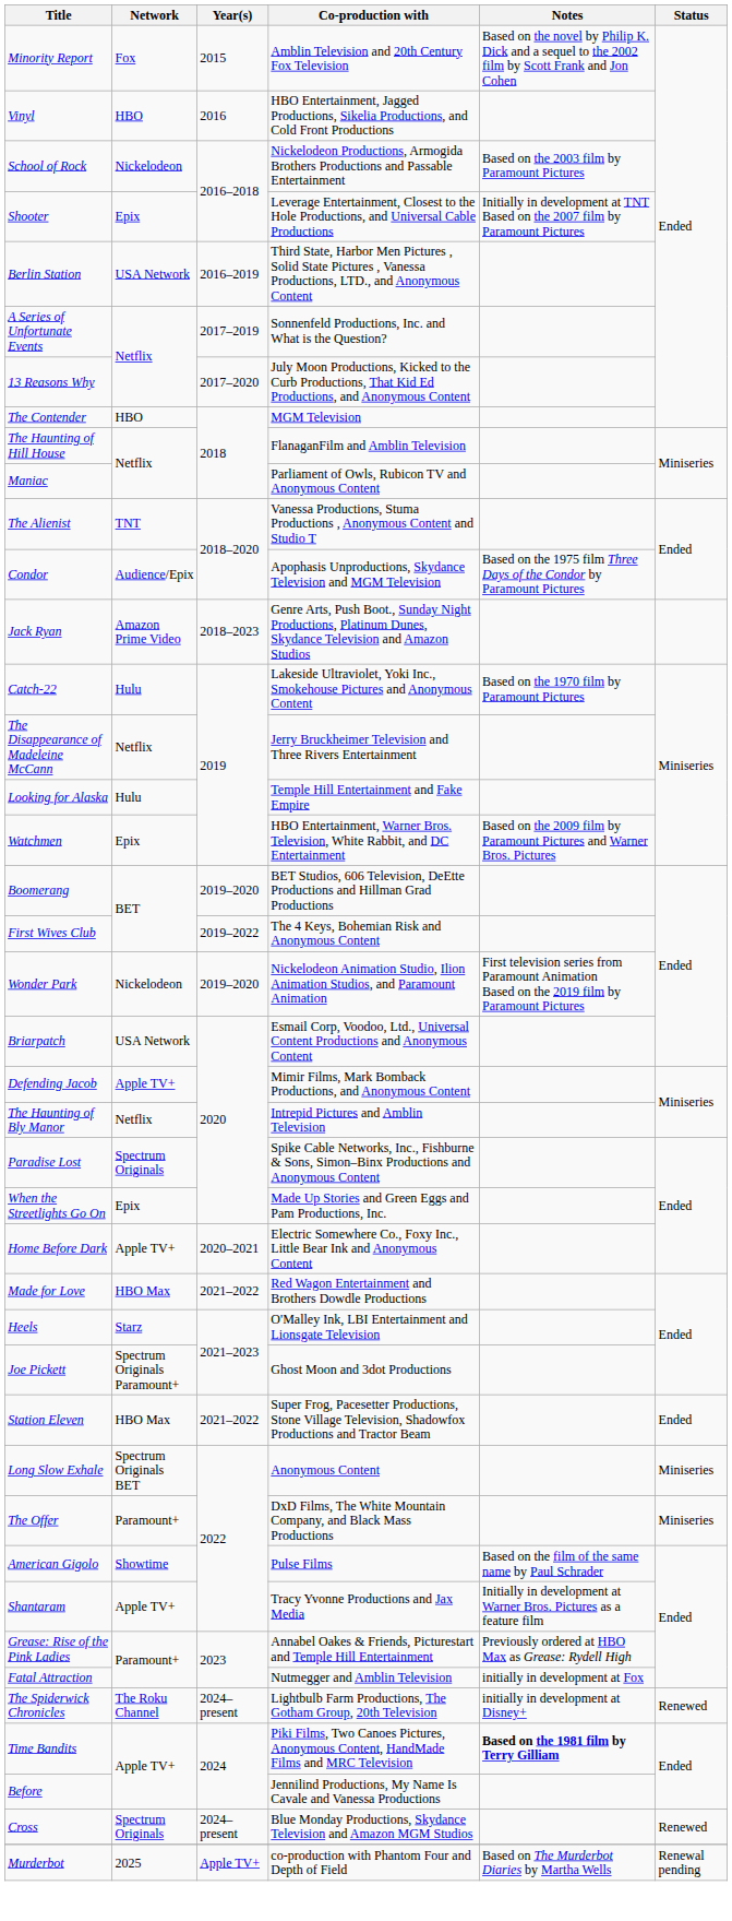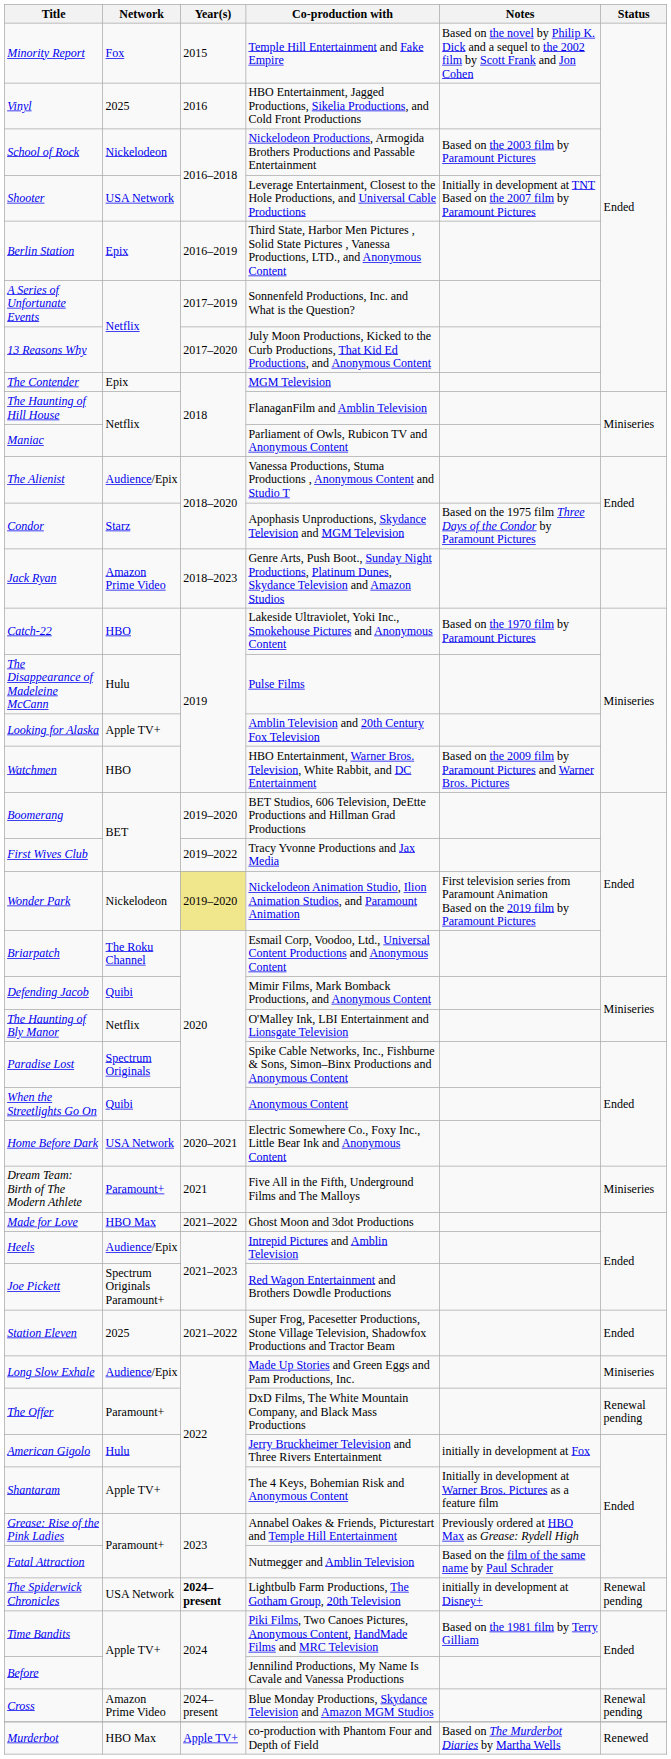 <table class="wikitable sortable" style="width:100%;">
 <tr>
 <th style="width:15%;">Title</th>
 <th style="width:10%;">Network</th>
 <th style="width:10%;">Year(s)</th>
 <th style="width:30%;">Co-production with</th>
 <th style="width:25%;">Notes</th>
 <th style="width:10%;">Status</th>
 </tr>
 <tr>
 <td><em><a href='#'>Minority Report</a></em></td>
 <td><a href='#'>Fox</a></td>
 <td>2015</td>
-<td><a href='#'>Amblin Television</a> and <a href='#'>20th Century Fox Television</a></td>
+<td><a href='#'>Temple Hill Entertainment</a> and <a href='#'>Fake Empire</a></td>
 <td>Based on <a href='#'>the novel</a> by <a href='#'>Philip K. Dick</a> and a sequel to <a href='#'>the 2002 film</a> by <a href='#'>Scott Frank</a> and <a href='#'>Jon Cohen</a></td>
 <td rowspan="8">Ended</td>
 </tr>
 <tr>
 <td><em><a href='#'>Vinyl</a></em></td>
-<td><a href='#'>HBO</a></td>
+<td>2025</td>
 <td>2016</td>
 <td>HBO Entertainment, Jagged Productions, <a href='#'>Sikelia Productions</a>, and Cold Front Productions</td>
 <td></td>
 </tr>
 <tr>
 <td><em><a href='#'>School of Rock</a></em></td>
 <td><a href='#'>Nickelodeon</a></td>
 <td rowspan="2">2016–2018</td>
 <td><a href='#'>Nickelodeon Productions</a>, Armogida Brothers Productions and Passable Entertainment</td>
 <td>Based on <a href='#'>the 2003 film</a> by <a href='#'>Paramount Pictures</a></td>
 </tr>
 <tr>
 <td><em><a href='#'>Shooter</a></em></td>
-<td><a href='#'>Epix</a></td>
+<td><a href='#'>USA Network</a></td>
 <td>Leverage Entertainment, Closest to the Hole Productions, and <a href='#'>Universal Cable Productions</a></td>
 <td>Initially in development at <a href='#'>TNT</a><br>Based on <a href='#'>the 2007 film</a> by <a href='#'>Paramount Pictures</a></td>
 </tr>
 <tr>
 <td><em><a href='#'>Berlin Station</a></em></td>
-<td><a href='#'>USA Network</a></td>
+<td><a href='#'>Epix</a></td>
 <td>2016–2019</td>
 <td>Third State, Harbor Men Pictures , Solid State Pictures , Vanessa Productions, LTD., and <a href='#'>Anonymous Content</a></td>
 <td></td>
 </tr>
 <tr>
 <td><em><a href='#'>A Series of Unfortunate Events</a></em></td>
 <td rowspan="2"><a href='#'>Netflix</a></td>
 <td>2017–2019</td>
 <td>Sonnenfeld Productions, Inc. and What is the Question?</td>
 <td></td>
 </tr>
 <tr>
 <td><em><a href='#'>13 Reasons Why</a></em></td>
 <td>2017–2020</td>
 <td>July Moon Productions, Kicked to the Curb Productions, <a href='#'>That Kid Ed Productions</a>, and <a href='#'>Anonymous Content</a></td>
 <td></td>
 </tr>
 <tr>
 <td><em><a href='#'>The Contender</a></em></td>
-<td>HBO</td>
+<td>Epix</td>
 <td rowspan="3">2018</td>
 <td><a href='#'>MGM Television</a></td>
 <td></td>
 </tr>
 <tr>
 <td><em><a href='#'>The Haunting of Hill House</a></em></td>
 <td rowspan="2">Netflix</td>
 <td>FlanaganFilm and <a href='#'>Amblin Television</a></td>
 <td></td>
 <td rowspan="2">Miniseries</td>
 </tr>
 <tr>
 <td><em><a href='#'>Maniac</a></em></td>
 <td>Parliament of Owls, Rubicon TV and <a href='#'>Anonymous Content</a></td>
 <td></td>
 </tr>
 <tr>
 <td><em><a href='#'>The Alienist</a></em></td>
-<td><a href='#'>TNT</a></td>
+<td><a href='#'>Audience</a>/Epix</td>
 <td rowspan="2">2018–2020</td>
 <td>Vanessa Productions, Stuma Productions , <a href='#'>Anonymous Content</a> and <a href='#'>Studio T</a></td>
 <td></td>
 <td rowspan="2">Ended</td>
 </tr>
 <tr>
 <td><em><a href='#'>Condor</a></em></td>
-<td><a href='#'>Audience</a>/Epix</td>
+<td><a href='#'>Starz</a></td>
 <td>Apophasis Unproductions, <a href='#'>Skydance Television</a> and <a href='#'>MGM Television</a></td>
 <td>Based on the 1975 film <em><a href='#'>Three Days of the Condor</a></em> by <a href='#'>Paramount Pictures</a></td>
 </tr>
 <tr>
 <td><em><a href='#'>Jack Ryan</a></em></td>
 <td><a href='#'>Amazon Prime Video</a></td>
 <td>2018–2023</td>
 <td>Genre Arts, Push Boot., <a href='#'>Sunday Night Productions</a>, <a href='#'>Platinum Dunes</a>, <a href='#'>Skydance Television</a> and <a href='#'>Amazon Studios</a></td>
 <td></td>
 </tr>
 <tr>
 <td><em><a href='#'>Catch-22</a></em></td>
-<td><a href='#'>Hulu</a></td>
+<td><a href='#'>HBO</a></td>
 <td rowspan="4">2019</td>
 <td>Lakeside Ultraviolet, Yoki Inc., <a href='#'>Smokehouse Pictures</a> and <a href='#'>Anonymous Content</a></td>
 <td>Based on <a href='#'>the 1970 film</a> by <a href='#'>Paramount Pictures</a></td>
 <td rowspan="4">Miniseries</td>
 </tr>
 <tr>
 <td><em><a href='#'>The Disappearance of Madeleine McCann</a></em></td>
-<td>Netflix</td>
-<td><a href='#'>Jerry Bruckheimer Television</a> and Three Rivers Entertainment</td>
+<td>Hulu</td>
+<td><a href='#'>Pulse Films</a></td>
 <td></td>
 </tr>
 <tr>
 <td><em><a href='#'>Looking for Alaska</a></em></td>
-<td>Hulu</td>
-<td><a href='#'>Temple Hill Entertainment</a> and <a href='#'>Fake Empire</a></td>
+<td>Apple TV+</td>
+<td><a href='#'>Amblin Television</a> and <a href='#'>20th Century Fox Television</a></td>
 <td></td>
 </tr>
 <tr>
 <td><em><a href='#'>Watchmen</a></em></td>
-<td>Epix</td>
+<td>HBO</td>
 <td>HBO Entertainment, <a href='#'>Warner Bros. Television</a>, White Rabbit, and <a href='#'>DC Entertainment</a></td>
 <td>Based on <a href='#'>the 2009 film</a> by <a href='#'>Paramount Pictures</a> and <a href='#'>Warner Bros. Pictures</a></td>
 </tr>
 <tr>
 <td><em><a href='#'>Boomerang</a></em></td>
 <td rowspan="2">BET</td>
 <td>2019–2020</td>
 <td>BET Studios, 606 Television, DeEtte Productions  and Hillman Grad Productions</td>
 <td></td>
 <td rowspan="4">Ended</td>
 </tr>
 <tr>
 <td><em><a href='#'>First Wives Club</a></em></td>
 <td>2019–2022</td>
-<td>The 4 Keys, Bohemian Risk and <a href='#'>Anonymous Content</a></td>
+<td>Tracy Yvonne Productions and <a href='#'>Jax Media</a></td>
 <td></td>
 </tr>
 <tr>
 <td><em><a href='#'>Wonder Park</a></em></td>
 <td>Nickelodeon</td>
-<td>2019–2020</td>
+<td style="background: khaki;">2019–2020</td>
 <td><a href='#'>Nickelodeon Animation Studio</a>, <a href='#'>Ilion Animation Studios</a>, and <a href='#'>Paramount Animation</a></td>
 <td>First television series from Paramount Animation<br>Based on the <a href='#'>2019 film</a> by <a href='#'>Paramount Pictures</a></td>
 </tr>
 <tr>
 <td><em><a href='#'>Briarpatch</a></em></td>
-<td>USA Network</td>
+<td><a href='#'>The Roku Channel</a></td>
 <td rowspan="5">2020</td>
 <td>Esmail Corp, Voodoo, Ltd., <a href='#'>Universal Content Productions</a> and <a href='#'>Anonymous Content</a></td>
 <td></td>
 </tr>
 <tr>
 <td><em><a href='#'>Defending Jacob</a></em></td>
-<td><a href='#'>Apple TV+</a></td>
+<td><a href='#'>Quibi</a></td>
 <td>Mimir Films, Mark Bomback Productions, and <a href='#'>Anonymous Content</a></td>
 <td></td>
 <td rowspan="2">Miniseries</td>
 </tr>
 <tr>
 <td><em><a href='#'>The Haunting of Bly Manor</a></em></td>
 <td>Netflix</td>
-<td><a href='#'>Intrepid Pictures</a> and <a href='#'>Amblin Television</a></td>
+<td>O'Malley Ink, LBI Entertainment and <a href='#'>Lionsgate Television</a></td>
 <td></td>
 </tr>
 <tr>
 <td><em><a href='#'>Paradise Lost</a></em></td>
 <td><a href='#'>Spectrum Originals</a></td>
 <td>Spike Cable Networks, Inc., Fishburne & Sons, Simon–Binx Productions and <a href='#'>Anonymous Content</a></td>
 <td></td>
 <td rowspan="3">Ended</td>
 </tr>
 <tr>
 <td><em><a href='#'>When the Streetlights Go On</a></em></td>
-<td>Epix</td>
-<td><a href='#'>Made Up Stories</a> and Green Eggs and Pam Productions, Inc.</td>
+<td><a href='#'>Quibi</a></td>
+<td><a href='#'>Anonymous Content</a></td>
 <td></td>
 </tr>
 <tr>
 <td><em><a href='#'>Home Before Dark</a></em></td>
-<td>Apple TV+</td>
+<td><a href='#'>USA Network</a></td>
 <td>2020–2021</td>
 <td>Electric Somewhere Co., Foxy Inc., Little Bear Ink and <a href='#'>Anonymous Content</a></td>
 <td></td>
 </tr>
 <tr>
+<td><em>Dream Team: Birth of The Modern Athlete</em></td>
+<td><a href='#'>Paramount+</a></td>
+<td>2021</td>
+<td>Five All in the Fifth, Underground Films and The Malloys</td>
+<td></td>
+<td>Miniseries</td>
+</tr>
+<tr>
 <td><em><a href='#'>Made for Love</a></em></td>
 <td><a href='#'>HBO Max</a></td>
 <td>2021–2022</td>
-<td><a href='#'>Red Wagon Entertainment</a> and Brothers Dowdle Productions</td>
+<td>Ghost Moon and 3dot Productions</td>
 <td></td>
 <td rowspan="3">Ended</td>
 </tr>
 <tr>
 <td><em><a href='#'>Heels</a></em></td>
-<td><a href='#'>Starz</a></td>
+<td><a href='#'>Audience</a>/Epix</td>
 <td rowspan="2">2021–2023</td>
-<td>O'Malley Ink, LBI Entertainment and <a href='#'>Lionsgate Television</a></td>
+<td><a href='#'>Intrepid Pictures</a> and <a href='#'>Amblin Television</a></td>
 <td></td>
 </tr>
 <tr>
 <td><em><a href='#'>Joe Pickett</a></em></td>
 <td>Spectrum Originals<br>Paramount+</td>
-<td>Ghost Moon and 3dot Productions</td>
+<td><a href='#'>Red Wagon Entertainment</a> and Brothers Dowdle Productions</td>
 <td></td>
 </tr>
 <tr>
 <td><em><a href='#'>Station Eleven</a></em></td>
-<td>HBO Max</td>
+<td>2025</td>
 <td>2021–2022</td>
 <td>Super Frog, Pacesetter Productions, Stone Village Television, Shadowfox Productions and Tractor Beam</td>
 <td></td>
 <td>Ended</td>
 </tr>
 <tr>
 <td><em><a href='#'>Long Slow Exhale</a></em></td>
-<td>Spectrum Originals<br>BET</td>
+<td><a href='#'>Audience</a>/Epix</td>
 <td rowspan="4">2022</td>
-<td><a href='#'>Anonymous Content</a></td>
+<td><a href='#'>Made Up Stories</a> and Green Eggs and Pam Productions, Inc.</td>
 <td></td>
 <td>Miniseries</td>
 </tr>
 <tr>
 <td><em><a href='#'>The Offer</a></em></td>
 <td>Paramount+</td>
 <td>DxD Films, The White Mountain Company, and Black Mass Productions</td>
 <td></td>
-<td>Miniseries</td>
+<td>Renewal pending</td>
 </tr>
 <tr>
 <td><em><a href='#'>American Gigolo</a></em></td>
-<td><a href='#'>Showtime</a></td>
-<td><a href='#'>Pulse Films</a></td>
-<td>Based on the <a href='#'>film of the same name</a> by <a href='#'>Paul Schrader</a></td>
+<td><a href='#'>Hulu</a></td>
+<td><a href='#'>Jerry Bruckheimer Television</a> and Three Rivers Entertainment</td>
+<td>initially in development at <a href='#'>Fox</a></td>
 <td rowspan="4">Ended</td>
 </tr>
 <tr>
 <td><em><a href='#'>Shantaram</a></em></td>
 <td>Apple TV+</td>
-<td>Tracy Yvonne Productions and <a href='#'>Jax Media</a></td>
+<td>The 4 Keys, Bohemian Risk and <a href='#'>Anonymous Content</a></td>
 <td>Initially in development at <a href='#'>Warner Bros. Pictures</a> as a feature film</td>
 </tr>
 <tr>
 <td><em><a href='#'>Grease: Rise of the Pink Ladies</a></em></td>
 <td rowspan="2">Paramount+</td>
 <td rowspan="2">2023</td>
 <td>Annabel Oakes & Friends, Picturestart and <a href='#'>Temple Hill Entertainment</a></td>
 <td>Previously ordered at <a href='#'>HBO Max</a> as <em>Grease: Rydell High</em></td>
 </tr>
 <tr>
 <td><em><a href='#'>Fatal Attraction</a></em></td>
 <td>Nutmegger and <a href='#'>Amblin Television</a></td>
-<td>initially in development at <a href='#'>Fox</a></td>
+<td>Based on the <a href='#'>film of the same name</a> by <a href='#'>Paul Schrader</a></td>
 </tr>
 <tr>
 <td><em><a href='#'>The Spiderwick Chronicles</a></em></td>
-<td><a href='#'>The Roku Channel</a></td>
-<td>2024–present</td>
+<td>USA Network</td>
+<td><strong>2024–present</strong></td>
 <td>Lightbulb Farm Productions, <a href='#'>The Gotham Group</a>, <a href='#'>20th Television</a></td>
 <td>initially in development at <a href='#'>Disney+</a></td>
-<td>Renewed</td>
+<td>Renewal pending</td>
 </tr>
 <tr>
 <td><em><a href='#'>Time Bandits</a></em></td>
 <td rowspan="2">Apple TV+</td>
 <td rowspan="2">2024</td>
 <td><a href='#'>Piki Films</a>, Two Canoes Pictures, <a href='#'>Anonymous Content</a>, <a href='#'>HandMade Films</a> and <a href='#'>MRC Television</a></td>
-<td><strong>Based on <a href='#'>the 1981 film</a> by <a href='#'>Terry Gilliam</a></strong></td>
+<td>Based on <a href='#'>the 1981 film</a> by <a href='#'>Terry Gilliam</a></td>
 <td rowspan="2">Ended</td>
 </tr>
 <tr>
 <td><em><a href='#'>Before</a></em></td>
 <td>Jennilind Productions, My Name Is Cavale and Vanessa Productions</td>
 <td></td>
 </tr>
 <tr>
 <td><em><a href='#'>Cross</a></em></td>
-<td><a href='#'>Spectrum Originals</a></td>
+<td>Amazon Prime Video</td>
 <td>2024–present</td>
 <td>Blue Monday Productions, <a href='#'>Skydance Television</a> and <a href='#'>Amazon MGM Studios</a></td>
 <td></td>
-<td>Renewed</td>
+<td>Renewal pending</td>
 </tr>
 <tr>
 </tr>
 <tr>
 <td><em><a href='#'>Murderbot</a></em></td>
-<td>2025</td>
+<td>HBO Max</td>
 <td><a href='#'>Apple TV+</a></td>
 <td>co-production with Phantom Four and Depth of Field</td>
 <td>Based on <em><a href='#'>The Murderbot Diaries</a></em> by <a href='#'>Martha Wells</a></td>
-<td>Renewal pending</td>
+<td>Renewed</td>
 </tr>
 </table>
